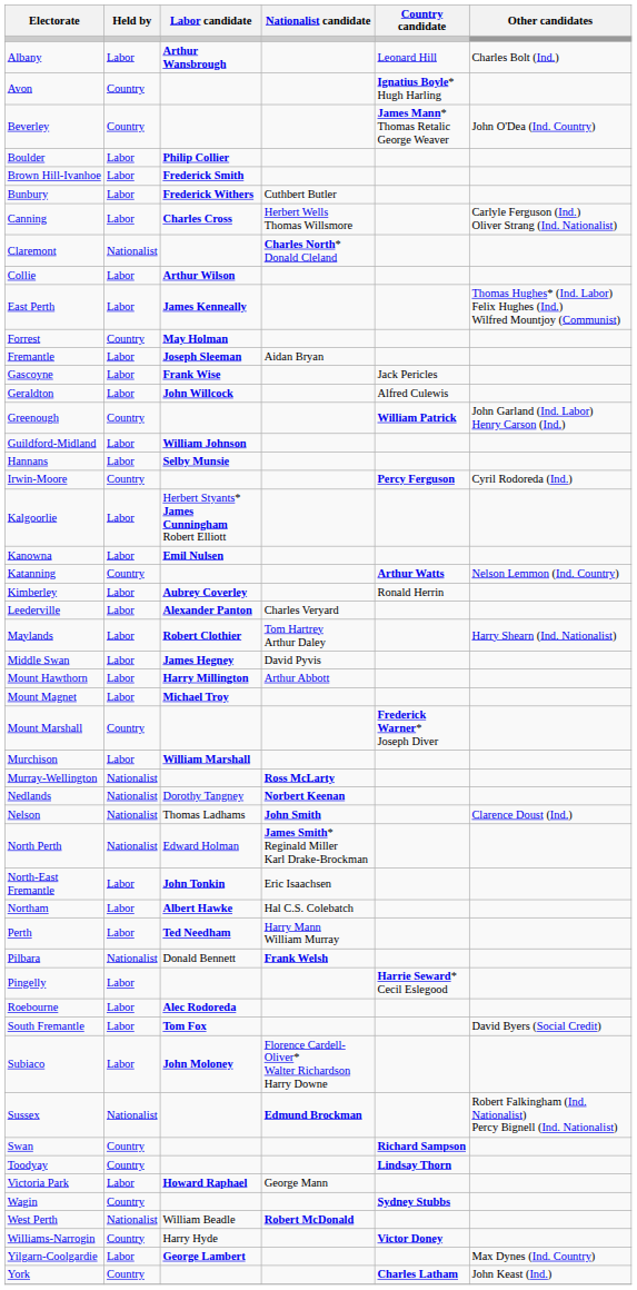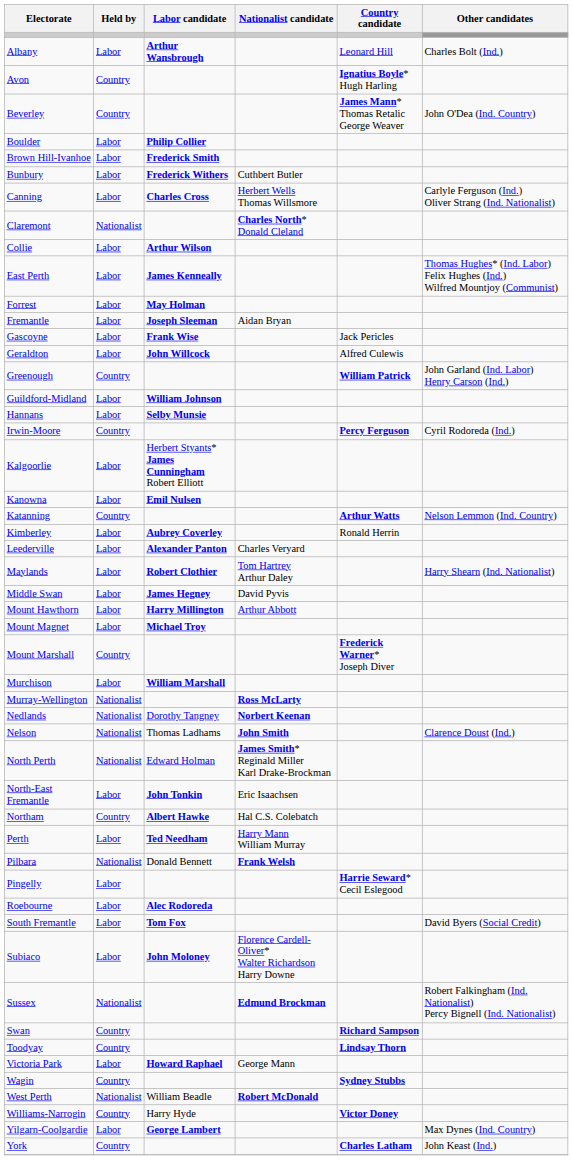 <table class="wikitable">
 <tr>
 <th>Electorate</th>
 <th>Held by</th>
 <th><a href='#'>Labor</a> candidate</th>
 <th><a href='#'>Nationalist</a> candidate</th>
 <th><a href='#'>Country</a> candidate</th>
 <th>Other candidates</th>
 </tr>
 <tr bgcolor="#cccccc">
 <td></td>
 <td></td>
 <td></td>
 <td></td>
 <td></td>
 <td bgcolor="#999999"></td>
 </tr>
 <tr>
 <td><a href='#'>Albany</a></td>
 <td><a href='#'>Labor</a></td>
 <td><strong><a href='#'>Arthur Wansbrough</a></strong></td>
 <td></td>
 <td><a href='#'>Leonard Hill</a></td>
 <td>Charles Bolt (<a href='#'>Ind.</a>)</td>
 </tr>
 <tr>
 <td><a href='#'>Avon</a></td>
 <td><a href='#'>Country</a></td>
 <td></td>
 <td></td>
 <td><strong><a href='#'>Ignatius Boyle</a></strong>* <br> Hugh Harling</td>
 <td></td>
 </tr>
 <tr>
 <td><a href='#'>Beverley</a></td>
 <td><a href='#'>Country</a></td>
 <td></td>
 <td></td>
 <td><strong><a href='#'>James Mann</a></strong>* <br> Thomas Retalic <br> George Weaver</td>
 <td>John O'Dea (<a href='#'>Ind. Country</a>)</td>
 </tr>
 <tr>
 <td><a href='#'>Boulder</a></td>
 <td><a href='#'>Labor</a></td>
 <td><strong><a href='#'>Philip Collier</a></strong></td>
 <td></td>
 <td></td>
 <td></td>
 </tr>
 <tr>
 <td><a href='#'>Brown Hill-Ivanhoe</a></td>
 <td><a href='#'>Labor</a></td>
 <td><strong><a href='#'>Frederick Smith</a></strong></td>
 <td></td>
 <td></td>
 <td></td>
 </tr>
 <tr>
 <td><a href='#'>Bunbury</a></td>
 <td><a href='#'>Labor</a></td>
 <td><strong><a href='#'>Frederick Withers</a></strong></td>
 <td Cuthbert Butler (politician)>Cuthbert Butler</td>
 <td></td>
 <td></td>
 </tr>
 <tr>
 <td><a href='#'>Canning</a></td>
 <td><a href='#'>Labor</a></td>
 <td><strong><a href='#'>Charles Cross</a></strong></td>
 <td><a href='#'>Herbert Wells</a> <br> Thomas Willsmore</td>
 <td></td>
 <td>Carlyle Ferguson (<a href='#'>Ind.</a>) <br> Oliver Strang  (<a href='#'>Ind. Nationalist</a>)</td>
 </tr>
 <tr>
 <td><a href='#'>Claremont</a></td>
 <td><a href='#'>Nationalist</a></td>
 <td></td>
 <td><strong><a href='#'>Charles North</a></strong>* <br> <a href='#'>Donald Cleland</a></td>
 <td></td>
 <td></td>
 </tr>
 <tr>
 <td><a href='#'>Collie</a></td>
 <td><a href='#'>Labor</a></td>
 <td><strong><a href='#'>Arthur Wilson</a></strong></td>
 <td></td>
 <td></td>
 <td></td>
 </tr>
 <tr>
 <td><a href='#'>East Perth</a></td>
 <td><a href='#'>Labor</a></td>
 <td><strong><a href='#'>James Kenneally</a></strong></td>
 <td></td>
 <td></td>
 <td><a href='#'>Thomas Hughes</a>* (<a href='#'>Ind. Labor</a>) <br> Felix Hughes (<a href='#'>Ind.</a>) <br> Wilfred Mountjoy (<a href='#'>Communist</a>)</td>
 </tr>
 <tr>
 <td><a href='#'>Forrest</a></td>
-<td><a href='#'>Country</a></td>
+<td><a href='#'>Labor</a></td>
 <td><strong><a href='#'>May Holman</a></strong></td>
 <td></td>
 <td></td>
 <td></td>
 </tr>
 <tr>
 <td><a href='#'>Fremantle</a></td>
 <td><a href='#'>Labor</a></td>
 <td><strong><a href='#'>Joseph Sleeman</a></strong></td>
 <td>Aidan Bryan</td>
 <td></td>
 <td></td>
 </tr>
 <tr>
 <td><a href='#'>Gascoyne</a></td>
 <td><a href='#'>Labor</a></td>
 <td><strong><a href='#'>Frank Wise</a></strong></td>
 <td></td>
 <td>Jack Pericles</td>
 <td></td>
 </tr>
 <tr>
 <td><a href='#'>Geraldton</a></td>
 <td><a href='#'>Labor</a></td>
 <td><strong><a href='#'>John Willcock</a></strong></td>
 <td></td>
 <td>Alfred Culewis</td>
 <td></td>
 </tr>
 <tr>
 <td><a href='#'>Greenough</a></td>
 <td><a href='#'>Country</a></td>
 <td></td>
 <td></td>
 <td><strong><a href='#'>William Patrick</a></strong></td>
 <td>John Garland (<a href='#'>Ind. Labor</a>) <br> <a href='#'>Henry Carson</a> (<a href='#'>Ind.</a>)</td>
 </tr>
 <tr>
 <td><a href='#'>Guildford-Midland</a></td>
 <td><a href='#'>Labor</a></td>
 <td><strong><a href='#'>William Johnson</a></strong></td>
 <td></td>
 <td></td>
 <td></td>
 </tr>
 <tr>
 <td><a href='#'>Hannans</a></td>
 <td><a href='#'>Labor</a></td>
 <td><strong><a href='#'>Selby Munsie</a></strong></td>
 <td></td>
 <td></td>
 <td></td>
 </tr>
 <tr>
 <td><a href='#'>Irwin-Moore</a></td>
 <td><a href='#'>Country</a></td>
 <td></td>
 <td></td>
 <td><strong><a href='#'>Percy Ferguson</a></strong></td>
 <td>Cyril Rodoreda (<a href='#'>Ind.</a>)</td>
 </tr>
 <tr>
 <td><a href='#'>Kalgoorlie</a></td>
 <td><a href='#'>Labor</a></td>
 <td><a href='#'>Herbert Styants</a>* <br> <strong><a href='#'>James Cunningham</a></strong> <br> Robert Elliott</td>
 <td></td>
 <td></td>
 <td></td>
 </tr>
 <tr>
 <td><a href='#'>Kanowna</a></td>
 <td><a href='#'>Labor</a></td>
 <td><strong><a href='#'>Emil Nulsen</a></strong></td>
 <td></td>
 <td></td>
 <td></td>
 </tr>
 <tr>
 <td><a href='#'>Katanning</a></td>
 <td><a href='#'>Country</a></td>
 <td></td>
 <td></td>
 <td><strong><a href='#'>Arthur Watts</a></strong></td>
 <td><a href='#'>Nelson Lemmon</a> (<a href='#'>Ind. Country</a>)</td>
 </tr>
 <tr>
 <td><a href='#'>Kimberley</a></td>
 <td><a href='#'>Labor</a></td>
 <td><strong><a href='#'>Aubrey Coverley</a></strong></td>
 <td></td>
 <td>Ronald Herrin</td>
 <td></td>
 </tr>
 <tr>
 <td><a href='#'>Leederville</a></td>
 <td><a href='#'>Labor</a></td>
 <td><strong><a href='#'>Alexander Panton</a></strong></td>
 <td>Charles Veryard</td>
 <td></td>
 <td></td>
 </tr>
 <tr>
 <td><a href='#'>Maylands</a></td>
 <td><a href='#'>Labor</a></td>
 <td><strong><a href='#'>Robert Clothier</a></strong></td>
 <td><a href='#'>Tom Hartrey</a> <br> Arthur Daley</td>
 <td></td>
 <td><a href='#'>Harry Shearn</a> (<a href='#'>Ind. Nationalist</a>)</td>
 </tr>
 <tr>
 <td><a href='#'>Middle Swan</a></td>
 <td><a href='#'>Labor</a></td>
 <td><strong><a href='#'>James Hegney</a></strong></td>
 <td>David Pyvis</td>
 <td></td>
 <td></td>
 </tr>
 <tr>
 <td><a href='#'>Mount Hawthorn</a></td>
 <td><a href='#'>Labor</a></td>
 <td><strong><a href='#'>Harry Millington</a></strong></td>
 <td><a href='#'>Arthur Abbott</a></td>
 <td></td>
 <td></td>
 </tr>
 <tr>
 <td><a href='#'>Mount Magnet</a></td>
 <td><a href='#'>Labor</a></td>
 <td><strong><a href='#'>Michael Troy</a></strong></td>
 <td></td>
 <td></td>
 <td></td>
 </tr>
 <tr>
 <td><a href='#'>Mount Marshall</a></td>
 <td><a href='#'>Country</a></td>
 <td></td>
 <td></td>
 <td><strong><a href='#'>Frederick Warner</a></strong>* <br> Joseph Diver</td>
 <td></td>
 </tr>
 <tr>
 <td><a href='#'>Murchison</a></td>
 <td><a href='#'>Labor</a></td>
 <td><strong><a href='#'>William Marshall</a></strong></td>
 <td></td>
 <td></td>
 <td></td>
 </tr>
 <tr>
 <td><a href='#'>Murray-Wellington</a></td>
 <td><a href='#'>Nationalist</a></td>
 <td></td>
 <td><strong><a href='#'>Ross McLarty</a></strong></td>
 <td></td>
 <td></td>
 </tr>
 <tr>
 <td><a href='#'>Nedlands</a></td>
 <td><a href='#'>Nationalist</a></td>
 <td><a href='#'>Dorothy Tangney</a></td>
 <td><strong><a href='#'>Norbert Keenan</a></strong></td>
 <td></td>
 <td></td>
 </tr>
 <tr>
 <td><a href='#'>Nelson</a></td>
 <td><a href='#'>Nationalist</a></td>
 <td>Thomas Ladhams</td>
 <td><strong><a href='#'>John Smith</a></strong></td>
 <td></td>
 <td><a href='#'>Clarence Doust</a> (<a href='#'>Ind.</a>)</td>
 </tr>
 <tr>
 <td><a href='#'>North Perth</a></td>
 <td><a href='#'>Nationalist</a></td>
 <td><a href='#'>Edward Holman</a></td>
 <td><strong><a href='#'>James Smith</a></strong>* <br> Reginald Miller <br> Karl Drake-Brockman</td>
 <td></td>
 <td></td>
 </tr>
 <tr>
 <td><a href='#'>North-East Fremantle</a></td>
 <td><a href='#'>Labor</a></td>
 <td><strong><a href='#'>John Tonkin</a></strong></td>
 <td>Eric Isaachsen</td>
 <td></td>
 <td></td>
 </tr>
 <tr>
 <td><a href='#'>Northam</a></td>
-<td><a href='#'>Labor</a></td>
+<td><a href='#'>Country</a></td>
 <td><strong><a href='#'>Albert Hawke</a></strong></td>
 <td>Hal C.S. Colebatch</td>
 <td></td>
 <td></td>
 </tr>
 <tr>
 <td><a href='#'>Perth</a></td>
 <td><a href='#'>Labor</a></td>
 <td><strong><a href='#'>Ted Needham</a></strong></td>
 <td><a href='#'>Harry Mann</a> <br> William Murray</td>
 <td></td>
 <td></td>
 </tr>
 <tr>
 <td><a href='#'>Pilbara</a></td>
 <td><a href='#'>Nationalist</a></td>
 <td>Donald Bennett</td>
 <td><strong><a href='#'>Frank Welsh</a></strong></td>
 <td></td>
 <td></td>
 </tr>
 <tr>
 <td><a href='#'>Pingelly</a></td>
 <td><a href='#'>Labor</a></td>
 <td></td>
 <td></td>
 <td><strong><a href='#'>Harrie Seward</a></strong>* <br> Cecil Eslegood</td>
 <td></td>
 </tr>
 <tr>
 <td><a href='#'>Roebourne</a></td>
 <td><a href='#'>Labor</a></td>
 <td><strong><a href='#'>Alec Rodoreda</a></strong></td>
 <td></td>
 <td></td>
 <td></td>
 </tr>
 <tr>
 <td><a href='#'>South Fremantle</a></td>
 <td><a href='#'>Labor</a></td>
 <td><strong><a href='#'>Tom Fox</a></strong></td>
 <td></td>
 <td></td>
 <td>David Byers  (<a href='#'>Social Credit</a>)</td>
 </tr>
 <tr>
 <td><a href='#'>Subiaco</a></td>
 <td><a href='#'>Labor</a></td>
 <td><strong><a href='#'>John Moloney</a></strong></td>
 <td><a href='#'>Florence Cardell-Oliver</a>* <br> <a href='#'>Walter Richardson</a> <br> Harry Downe</td>
 <td></td>
 <td></td>
 </tr>
 <tr>
 <td><a href='#'>Sussex</a></td>
 <td><a href='#'>Nationalist</a></td>
 <td></td>
 <td><strong><a href='#'>Edmund Brockman</a></strong></td>
 <td></td>
 <td>Robert Falkingham (<a href='#'>Ind. Nationalist</a>) <br> Percy Bignell (<a href='#'>Ind. Nationalist</a>)</td>
 </tr>
 <tr>
 <td><a href='#'>Swan</a></td>
 <td><a href='#'>Country</a></td>
 <td></td>
 <td></td>
 <td><strong><a href='#'>Richard Sampson</a></strong></td>
 <td></td>
 </tr>
 <tr>
 <td><a href='#'>Toodyay</a></td>
 <td><a href='#'>Country</a></td>
 <td></td>
 <td></td>
 <td><strong><a href='#'>Lindsay Thorn</a></strong></td>
 <td></td>
 </tr>
 <tr>
 <td><a href='#'>Victoria Park</a></td>
 <td><a href='#'>Labor</a></td>
 <td><strong><a href='#'>Howard Raphael</a></strong></td>
 <td>George Mann</td>
 <td></td>
 <td></td>
 </tr>
 <tr>
 <td><a href='#'>Wagin</a></td>
 <td><a href='#'>Country</a></td>
 <td></td>
 <td></td>
 <td><strong><a href='#'>Sydney Stubbs</a></strong></td>
 <td></td>
 </tr>
 <tr>
 <td><a href='#'>West Perth</a></td>
 <td><a href='#'>Nationalist</a></td>
 <td>William Beadle</td>
 <td><strong><a href='#'>Robert McDonald</a></strong></td>
 <td></td>
 <td></td>
 </tr>
 <tr>
 <td><a href='#'>Williams-Narrogin</a></td>
 <td><a href='#'>Country</a></td>
 <td>Harry Hyde</td>
 <td></td>
 <td><strong><a href='#'>Victor Doney</a></strong></td>
 <td></td>
 </tr>
 <tr>
 <td><a href='#'>Yilgarn-Coolgardie</a></td>
 <td><a href='#'>Labor</a></td>
 <td><strong><a href='#'>George Lambert</a></strong></td>
 <td></td>
 <td></td>
 <td>Max Dynes (<a href='#'>Ind. Country</a>)</td>
 </tr>
 <tr>
 <td><a href='#'>York</a></td>
 <td><a href='#'>Country</a></td>
 <td></td>
 <td></td>
 <td><strong><a href='#'>Charles Latham</a></strong></td>
 <td>John Keast (<a href='#'>Ind.</a>)</td>
 </tr>
 <tr>
 </tr>
 </table>
